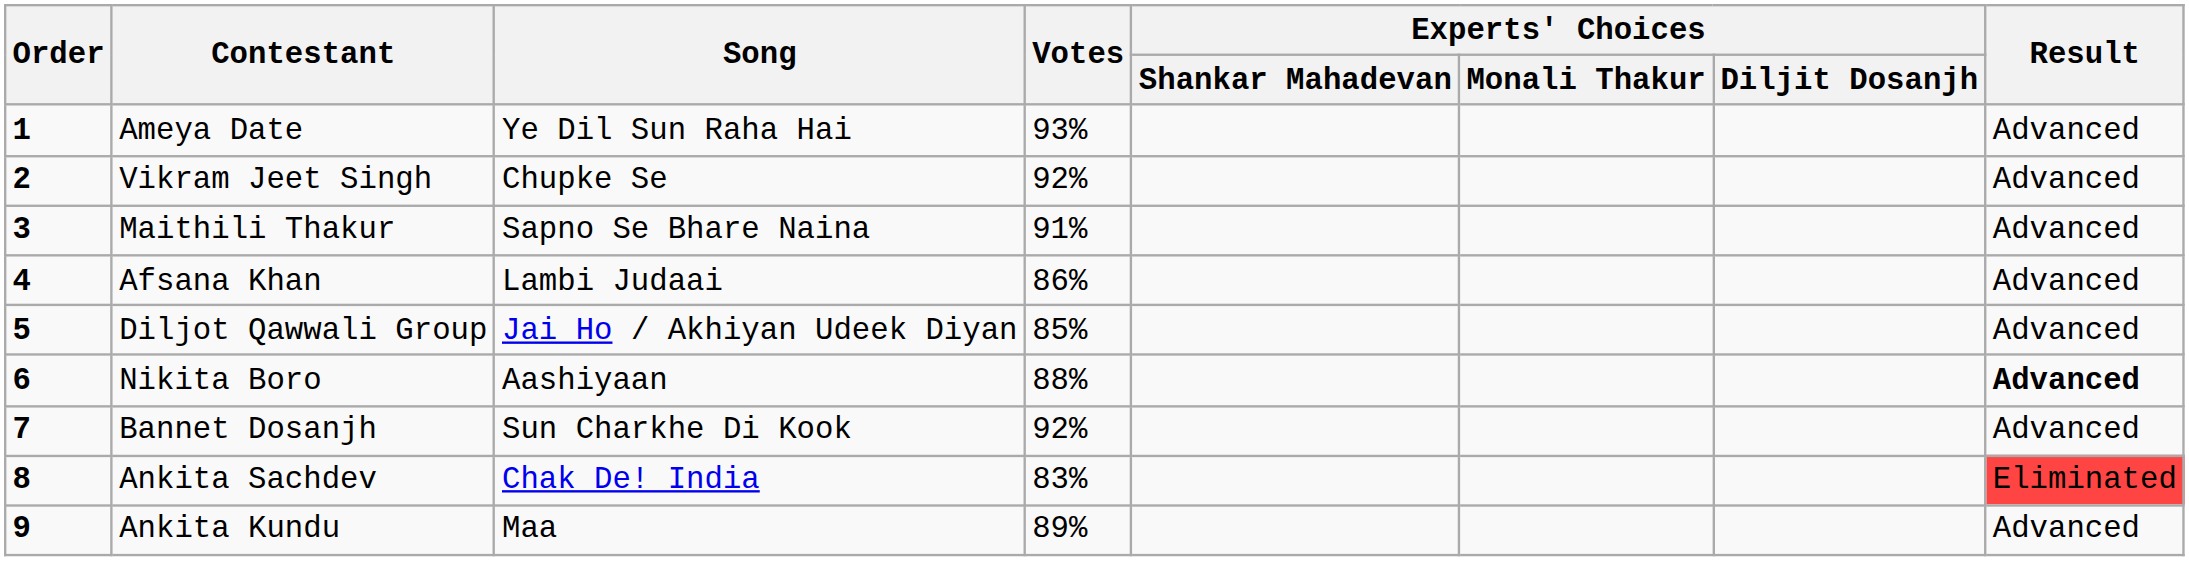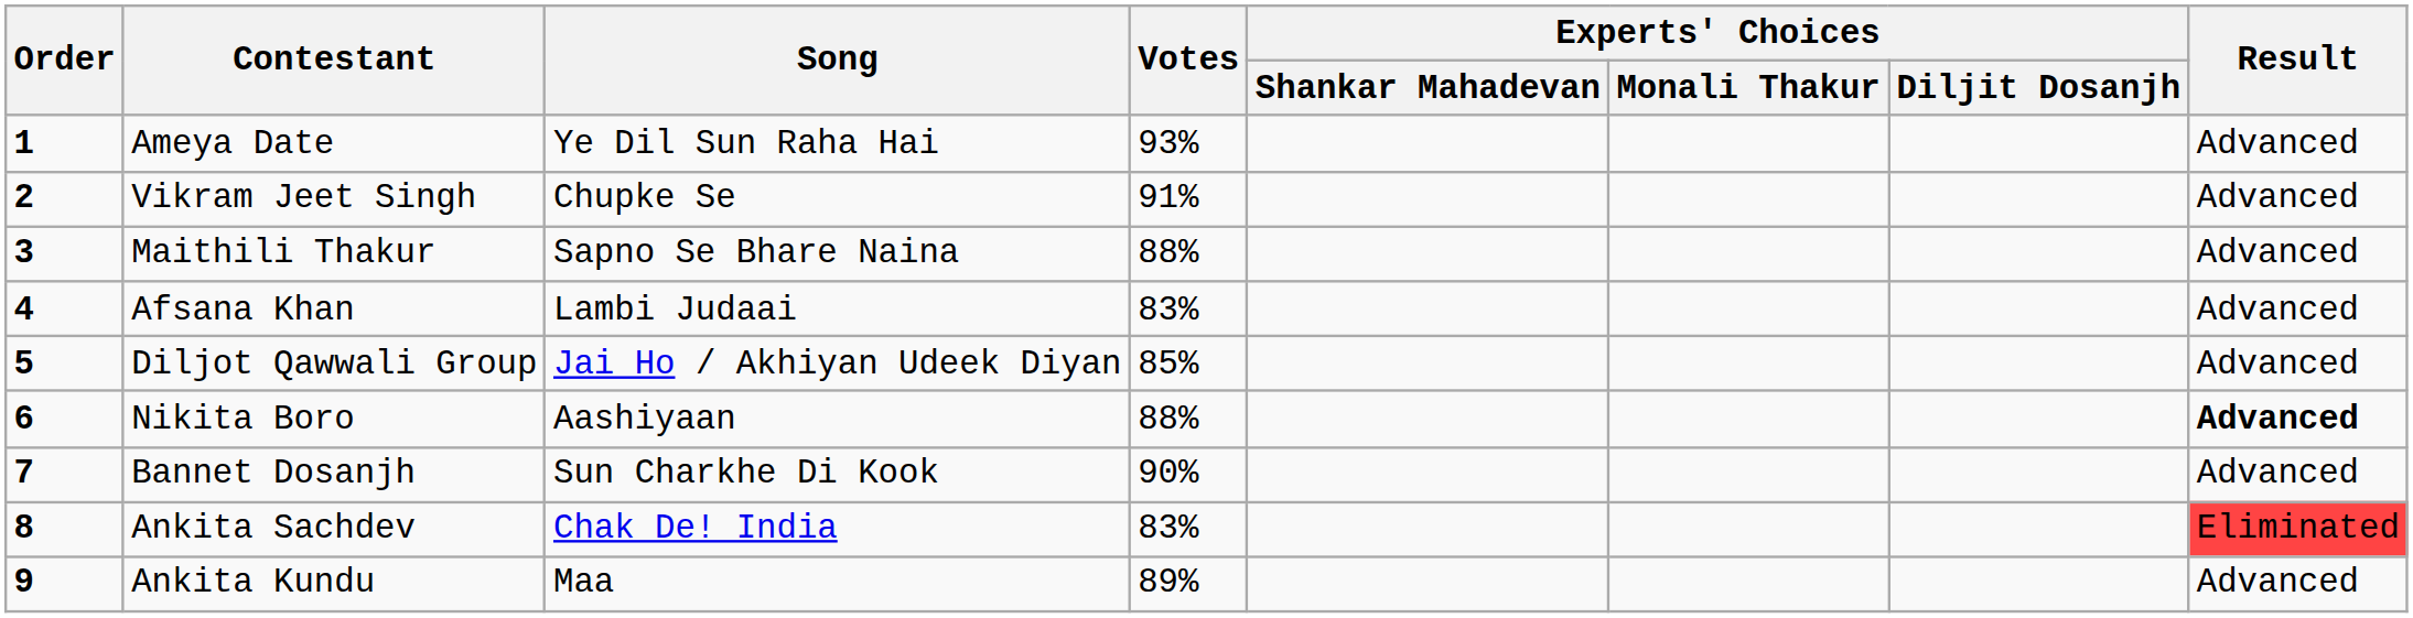 <table class="wikitable sortable mw-collapsible">
 <tr>
 <th rowspan="2">Order</th>
 <th rowspan="2">Contestant</th>
 <th rowspan="2">Song</th>
 <th rowspan="2">Votes</th>
 <th colspan="3">Experts' Choices</th>
 <th rowspan="2">Result</th>
 </tr>
 <tr>
 <th>Shankar Mahadevan</th>
 <th>Monali Thakur</th>
 <th>Diljit Dosanjh</th>
 </tr>
 <tr>
 <td><strong>1</strong></td>
 <td>Ameya Date</td>
 <td>Ye Dil Sun Raha Hai</td>
 <td>93%</td>
 <td></td>
 <td></td>
 <td></td>
 <td>Advanced</td>
 </tr>
 <tr>
 <td><strong>2</strong></td>
 <td>Vikram Jeet Singh</td>
 <td>Chupke Se</td>
-<td>92%</td>
+<td>91%</td>
 <td></td>
 <td></td>
 <td></td>
 <td>Advanced</td>
 </tr>
 <tr>
 <td><strong>3</strong></td>
 <td>Maithili Thakur</td>
 <td>Sapno Se Bhare Naina</td>
-<td>91%</td>
+<td>88%</td>
 <td></td>
 <td></td>
 <td></td>
 <td>Advanced</td>
 </tr>
 <tr>
 <td><strong>4</strong></td>
 <td>Afsana Khan</td>
 <td>Lambi Judaai</td>
-<td>86%</td>
+<td>83%</td>
 <td></td>
 <td></td>
 <td></td>
 <td>Advanced</td>
 </tr>
 <tr>
 <td><strong>5</strong></td>
 <td>Diljot Qawwali Group</td>
 <td><a href='#'>Jai Ho</a> / Akhiyan Udeek Diyan</td>
 <td>85%</td>
 <td></td>
 <td></td>
 <td></td>
 <td>Advanced</td>
 </tr>
 <tr>
 <td><strong>6</strong></td>
 <td>Nikita Boro</td>
 <td>Aashiyaan</td>
 <td>88%</td>
 <td></td>
 <td></td>
 <td></td>
 <td><strong>Advanced</strong></td>
 </tr>
 <tr>
 <td><strong>7</strong></td>
 <td>Bannet Dosanjh</td>
 <td>Sun Charkhe Di Kook</td>
-<td>92%</td>
+<td>90%</td>
 <td></td>
 <td></td>
 <td></td>
 <td>Advanced</td>
 </tr>
 <tr>
 <td><strong>8</strong></td>
 <td>Ankita Sachdev</td>
 <td><a href='#'>Chak De! India</a></td>
 <td>83%</td>
 <td></td>
 <td></td>
 <td></td>
 <td bgcolor="#ff4444">Eliminated</td>
 </tr>
 <tr>
 <td><strong>9</strong></td>
 <td>Ankita Kundu</td>
 <td>Maa</td>
 <td>89%</td>
 <td></td>
 <td></td>
 <td></td>
 <td>Advanced</td>
 </tr>
 </table>
